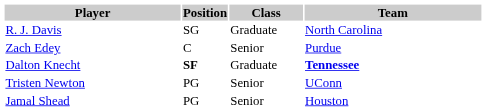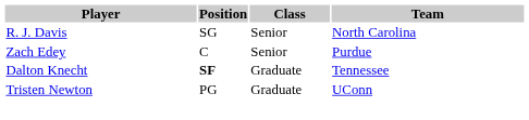 <table style="width:600px" "border:'1' 'solid' 'gray'">
 <tr>
 <th style="background:#ccc; width:40%;">Player</th>
 <th style="background:#ccc; width:4%;">Position</th>
 <th style="background:#ccc; width:16%;">Class</th>
 <th style="background:#ccc; width:40%;">Team</th>
 </tr>
 <tr>
 <td><a href='#'>R. J. Davis</a></td>
 <td>SG</td>
-<td>Graduate</td>
+<td>Senior</td>
 <td><a href='#'>North Carolina</a></td>
 </tr>
 <tr>
 <td><a href='#'>Zach Edey</a></td>
 <td>C</td>
 <td>Senior</td>
 <td><a href='#'>Purdue</a></td>
 </tr>
 <tr>
 <td><a href='#'>Dalton Knecht</a></td>
 <td><strong>SF</strong></td>
 <td>Graduate</td>
-<td><strong><a href='#'>Tennessee</a></strong></td>
+<td><a href='#'>Tennessee</a></td>
 </tr>
 <tr>
 <td><a href='#'>Tristen Newton</a></td>
 <td>PG</td>
-<td>Senior</td>
+<td>Graduate</td>
 <td><a href='#'>UConn</a></td>
 </tr>
-<tr>
-<td><a href='#'>Jamal Shead</a></td>
-<td>PG</td>
-<td>Senior</td>
-<td><a href='#'>Houston</a></td>
-</tr>
 </table>
